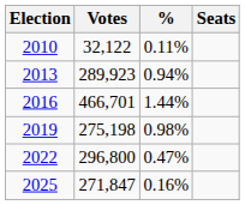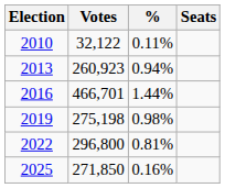 <table class=wikitable style="text-align:center">
 <tr>
 <th>Election</th>
 <th>Votes</th>
 <th>%</th>
 <th>Seats</th>
 </tr>
 <tr>
 <td><a href='#'>2010</a></td>
 <td>32,122</td>
 <td>0.11%</td>
 <td></td>
 </tr>
 <tr>
 <td><a href='#'>2013</a></td>
-<td>289,923</td>
+<td>260,923</td>
 <td>0.94%</td>
 <td></td>
 </tr>
 <tr>
 <td><a href='#'>2016</a></td>
 <td>466,701</td>
 <td>1.44%</td>
 <td></td>
 </tr>
 <tr>
 <td><a href='#'>2019</a></td>
 <td>275,198</td>
 <td>0.98%</td>
 <td></td>
 </tr>
 <tr>
 <td><a href='#'>2022</a></td>
 <td>296,800</td>
-<td>0.47%</td>
+<td>0.81%</td>
 <td></td>
 </tr>
 <tr>
 <td><a href='#'>2025</a></td>
-<td>271,847</td>
+<td>271,850</td>
 <td>0.16%</td>
 <td></td>
 </tr>
 </table>
